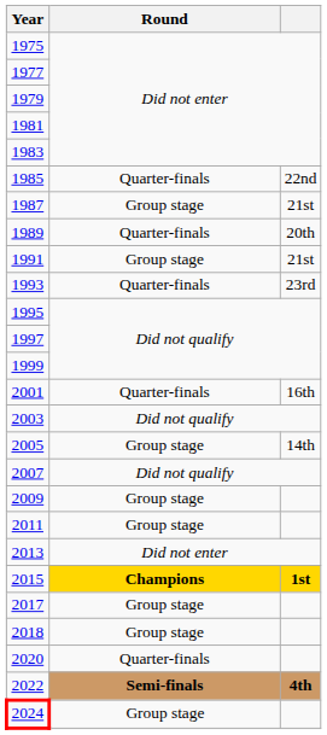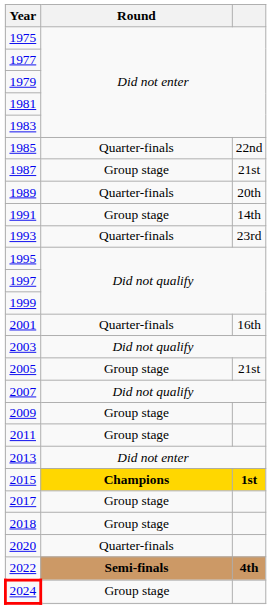 <table class="wikitable" style="text-align: center; font-size:90%">
 <tr>
 <th>Year</th>
 <th style="width:200px">Round</th>
 <th></th>
 </tr>
 <tr>
 <td><a href='#'>1975</a></td>
 <td colspan="2" rowspan="5"><em>Did not enter</em></td>
 </tr>
 <tr>
 <td><a href='#'>1977</a></td>
 </tr>
 <tr>
 <td><a href='#'>1979</a></td>
 </tr>
 <tr>
 <td><a href='#'>1981</a></td>
 </tr>
 <tr>
 <td><a href='#'>1983</a></td>
 </tr>
 <tr>
 <td><a href='#'>1985</a></td>
 <td>Quarter-finals</td>
 <td>22nd</td>
 </tr>
 <tr>
 <td><a href='#'>1987</a></td>
 <td>Group stage</td>
 <td>21st</td>
 </tr>
 <tr>
 <td><a href='#'>1989</a></td>
 <td>Quarter-finals</td>
 <td>20th</td>
 </tr>
 <tr>
 <td><a href='#'>1991</a></td>
 <td>Group stage</td>
-<td>21st</td>
+<td>14th</td>
 </tr>
 <tr>
 <td><a href='#'>1993</a></td>
 <td>Quarter-finals</td>
 <td>23rd</td>
 </tr>
 <tr>
 <td><a href='#'>1995</a></td>
 <td colspan="2" rowspan="3"><em>Did not qualify</em></td>
 </tr>
 <tr>
 <td><a href='#'>1997</a></td>
 </tr>
 <tr>
 <td><a href='#'>1999</a></td>
 </tr>
 <tr>
 <td><a href='#'>2001</a></td>
 <td>Quarter-finals</td>
 <td>16th</td>
 </tr>
 <tr>
 <td><a href='#'>2003</a></td>
 <td colspan="2"><em>Did not qualify</em></td>
 </tr>
 <tr>
 <td><a href='#'>2005</a></td>
 <td>Group stage</td>
-<td>14th</td>
+<td>21st</td>
 </tr>
 <tr>
 <td><a href='#'>2007</a></td>
 <td colspan="2"><em>Did not qualify</em></td>
 </tr>
 <tr>
 <td><a href='#'>2009</a></td>
 <td>Group stage</td>
 <td></td>
 </tr>
 <tr>
 <td><a href='#'>2011</a></td>
 <td>Group stage</td>
 <td></td>
 </tr>
 <tr>
 <td><a href='#'>2013</a></td>
 <td colspan="2"><em>Did not enter</em></td>
 </tr>
 <tr>
 <td><a href='#'>2015</a></td>
 <td bgcolor=Gold><strong>Champions</strong></td>
 <td bgcolor=Gold><strong>1st</strong></td>
 </tr>
 <tr>
 <td><a href='#'>2017</a></td>
 <td>Group stage</td>
 <td></td>
 </tr>
 <tr>
 <td><a href='#'>2018</a></td>
 <td>Group stage</td>
 <td></td>
 </tr>
 <tr>
 <td><a href='#'>2020</a></td>
 <td>Quarter-finals</td>
 <td></td>
 </tr>
 <tr>
 <td><a href='#'>2022</a></td>
 <td bgcolor="cc9966"><strong>Semi-finals</strong></td>
 <td bgcolor="cc9966"><strong>4th</strong></td>
 </tr>
 <tr>
 <td style="border: 3px solid red"><a href='#'>2024</a></td>
 <td>Group stage</td>
 <td></td>
 </tr>
 </table>
